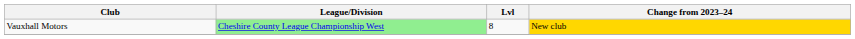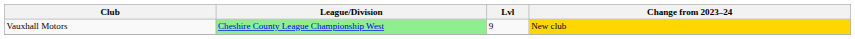 <table class="wikitable sortable" width=100% style="font-size:85%">
 <tr>
 <th width=25%>Club</th>
 <th width=32%>League/Division</th>
 <th width=5%>Lvl</th>
 <th width=38%>Change from 2023–24</th>
 </tr>
 <tr>
 <td>Vauxhall Motors</td>
 <td style="background: lightgreen;"><a href='#'>Cheshire County League Championship West</a></td>
-<td>8</td>
+<td>9</td>
 <td style="background:gold">New club</td>
 </tr>
 <tr>
 </tr>
 </table>
